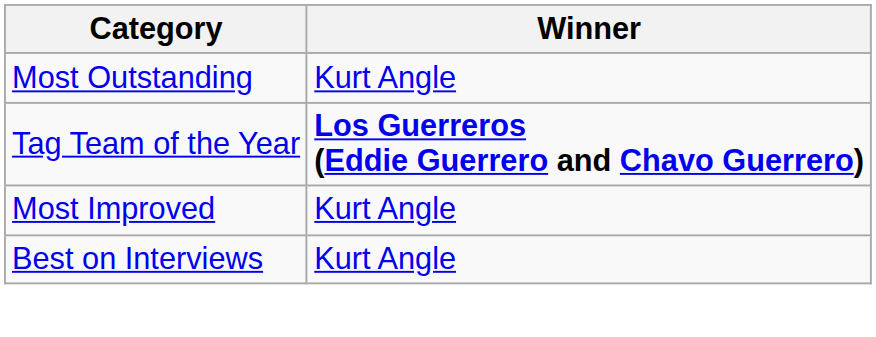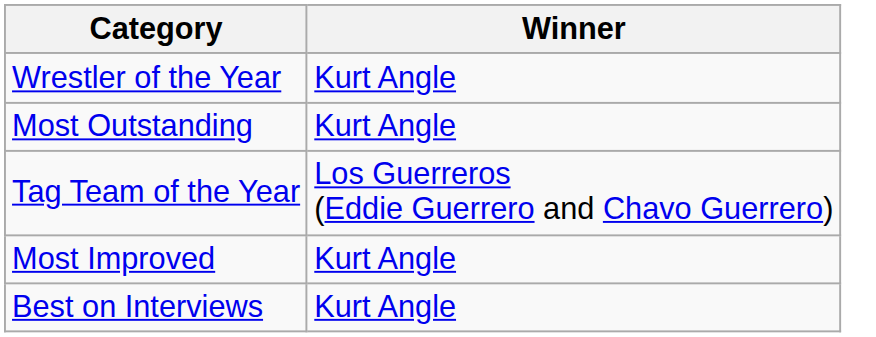 <table class="wikitable">
 <tr>
 <th>Category</th>
 <th>Winner</th>
+</tr>
+<tr>
+<td><a href='#'>Wrestler of the Year</a></td>
+<td><a href='#'>Kurt Angle</a></td>
 </tr>
 <tr>
 <td><a href='#'>Most Outstanding</a></td>
 <td><a href='#'>Kurt Angle</a></td>
 </tr>
 <tr>
 <td><a href='#'>Tag Team of the Year</a></td>
-<td><strong><a href='#'>Los Guerreros</a><br>(<a href='#'>Eddie Guerrero</a> and <a href='#'>Chavo Guerrero</a>)</strong></td>
+<td><a href='#'>Los Guerreros</a><br>(<a href='#'>Eddie Guerrero</a> and <a href='#'>Chavo Guerrero</a>)</td>
 </tr>
 <tr>
 <td><a href='#'>Most Improved</a></td>
 <td><a href='#'>Kurt Angle</a></td>
 </tr>
 <tr>
 <td><a href='#'>Best on Interviews</a></td>
 <td><a href='#'>Kurt Angle</a></td>
 </tr>
 </table>
